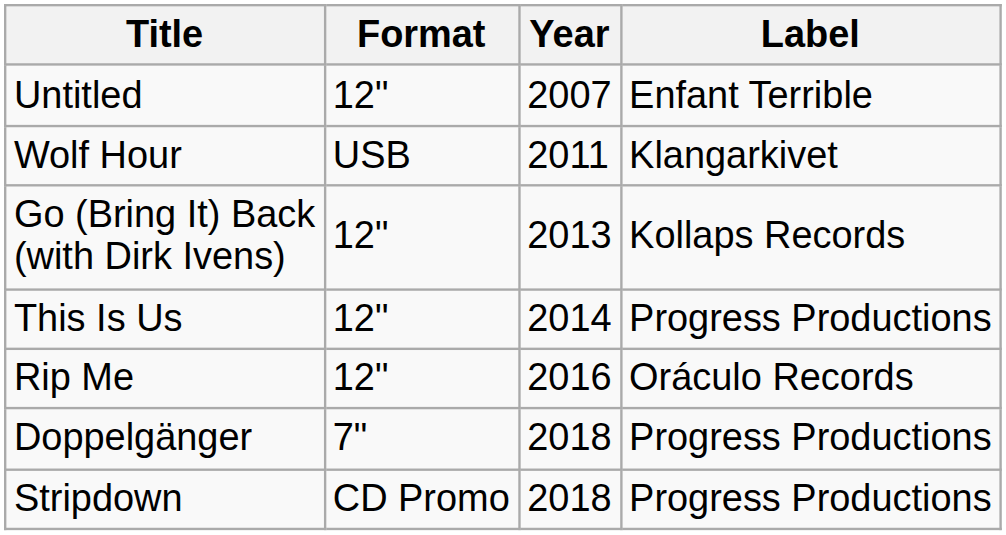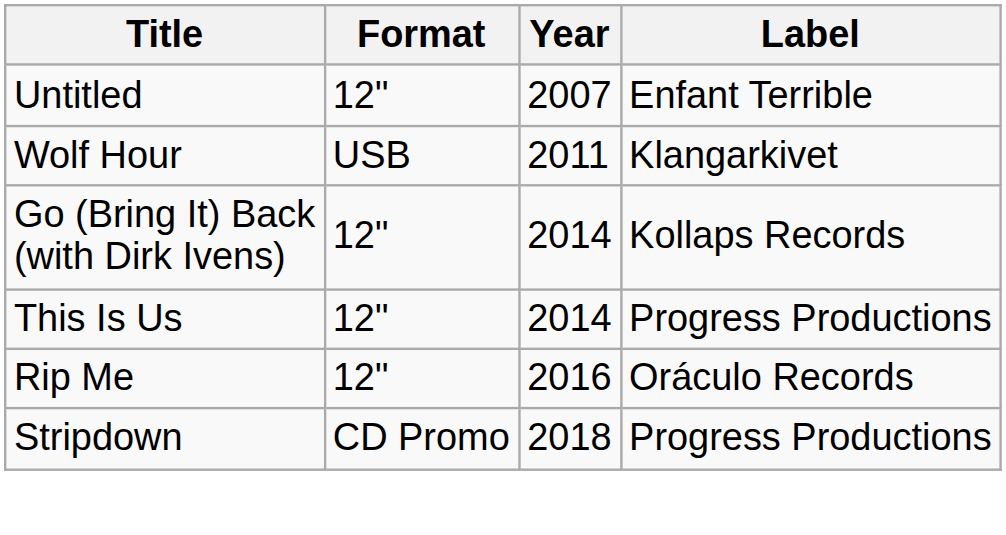 <table class="wikitable">
 <tr>
 <th>Title</th>
 <th>Format</th>
 <th>Year</th>
 <th>Label</th>
 </tr>
 <tr>
 <td>Untitled</td>
 <td>12"</td>
 <td>2007</td>
 <td>Enfant Terrible</td>
 </tr>
 <tr>
 <td>Wolf Hour</td>
 <td>USB</td>
 <td>2011</td>
 <td>Klangarkivet</td>
 </tr>
 <tr>
 <td>Go (Bring It) Back<br>(with Dirk Ivens)</td>
 <td>12"</td>
-<td>2013</td>
+<td>2014</td>
 <td>Kollaps Records</td>
 </tr>
 <tr>
 <td>This Is Us</td>
 <td>12"</td>
 <td>2014</td>
 <td>Progress Productions</td>
 </tr>
 <tr>
 <td>Rip Me</td>
 <td>12"</td>
 <td>2016</td>
 <td>Oráculo Records</td>
 </tr>
 <tr>
-<td>Doppelgänger</td>
-<td>7"</td>
-<td>2018</td>
-<td>Progress Productions</td>
-</tr>
-<tr>
 <td>Stripdown</td>
 <td>CD Promo</td>
 <td>2018</td>
 <td>Progress Productions</td>
 </tr>
 </table>
